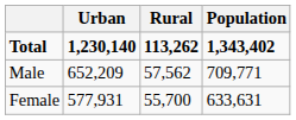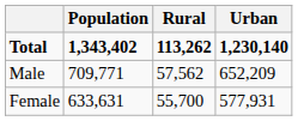 <table class="wikitable">
 <tr>
 <th></th>
+<th>Population</th>
+<th>Rural</th>
 <th>Urban</th>
-<th>Rural</th>
-<th>Population</th>
 </tr>
 <tr>
 <td><strong>Total</strong></td>
+<td><strong>1,343,402</strong></td>
+<td><strong>113,262</strong></td>
 <td><strong>1,230,140</strong></td>
-<td><strong>113,262</strong></td>
-<td><strong>1,343,402</strong></td>
 </tr>
 <tr>
 <td>Male</td>
+<td>709,771</td>
+<td>57,562</td>
 <td>652,209</td>
-<td>57,562</td>
-<td>709,771</td>
 </tr>
 <tr>
 <td>Female</td>
+<td>633,631</td>
+<td>55,700</td>
 <td>577,931</td>
-<td>55,700</td>
-<td>633,631</td>
 </tr>
 </table>
